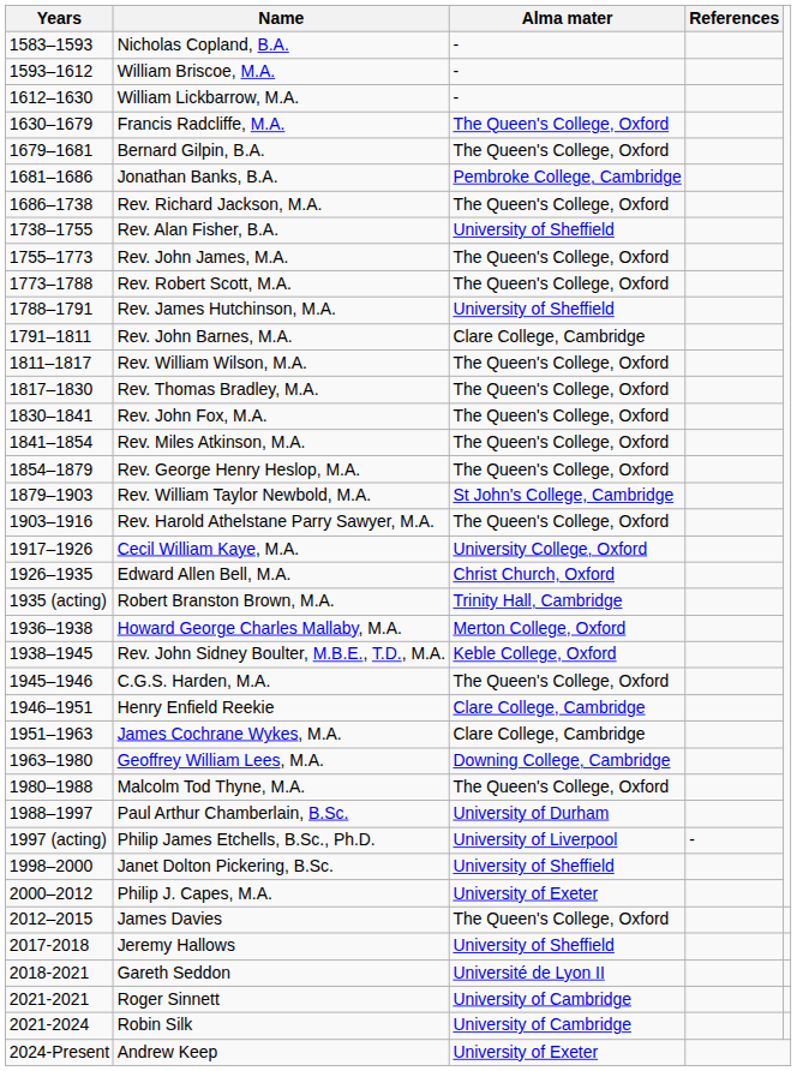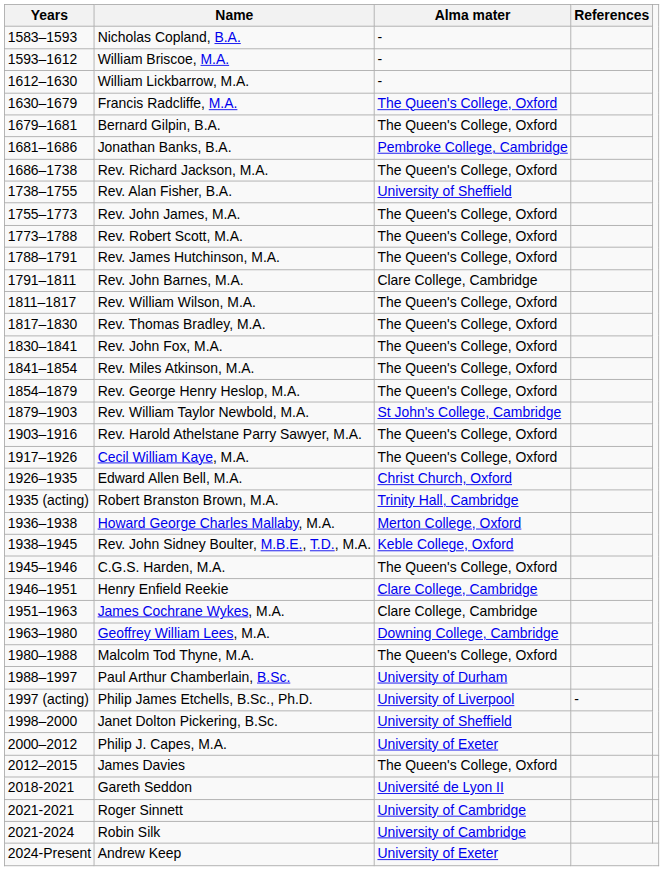 <table class="wikitable">
 <tr>
 <th>Years</th>
 <th>Name</th>
 <th>Alma mater</th>
 <th>References</th>
 </tr>
 <tr>
 <td>1583–1593</td>
 <td>Nicholas Copland, <a href='#'>B.A.</a></td>
 <td>-</td>
 <td></td>
 </tr>
 <tr>
 <td>1593–1612</td>
 <td>William Briscoe, <a href='#'>M.A.</a></td>
 <td>-</td>
 <td></td>
 </tr>
 <tr>
 <td>1612–1630</td>
 <td>William Lickbarrow, M.A.</td>
 <td>-</td>
 <td></td>
 </tr>
 <tr>
 <td>1630–1679</td>
 <td>Francis Radcliffe, <a href='#'>M.A.</a></td>
 <td><a href='#'>The Queen's College, Oxford</a></td>
 <td></td>
 </tr>
 <tr>
 <td>1679–1681</td>
 <td>Bernard Gilpin, B.A.</td>
 <td>The Queen's College, Oxford</td>
 <td></td>
 </tr>
 <tr>
 <td>1681–1686</td>
 <td>Jonathan Banks, B.A.</td>
 <td><a href='#'>Pembroke College, Cambridge</a></td>
 <td></td>
 </tr>
 <tr>
 <td>1686–1738</td>
 <td>Rev. Richard Jackson, M.A.</td>
 <td>The Queen's College, Oxford</td>
 <td></td>
 </tr>
 <tr>
 <td>1738–1755</td>
 <td>Rev. Alan Fisher, B.A.</td>
 <td><a href='#'>University of Sheffield</a></td>
 <td></td>
 </tr>
 <tr>
 <td>1755–1773</td>
 <td>Rev. John James, M.A.</td>
 <td>The Queen's College, Oxford</td>
 <td></td>
 </tr>
 <tr>
 <td>1773–1788</td>
 <td>Rev. Robert Scott, M.A.</td>
 <td>The Queen's College, Oxford</td>
 <td></td>
 </tr>
 <tr>
 <td>1788–1791</td>
 <td>Rev. James Hutchinson, M.A.</td>
-<td><a href='#'>University of Sheffield</a></td>
+<td>The Queen's College, Oxford</td>
 <td></td>
 </tr>
 <tr>
 <td>1791–1811</td>
 <td>Rev. John Barnes, M.A.</td>
 <td>Clare College, Cambridge</td>
 <td></td>
 </tr>
 <tr>
 <td>1811–1817</td>
 <td>Rev. William Wilson, M.A.</td>
 <td>The Queen's College, Oxford</td>
 <td></td>
 </tr>
 <tr>
 <td>1817–1830</td>
 <td>Rev. Thomas Bradley, M.A.</td>
 <td>The Queen's College, Oxford</td>
 <td></td>
 </tr>
 <tr>
 <td>1830–1841</td>
 <td>Rev. John Fox, M.A.</td>
 <td>The Queen's College, Oxford</td>
 <td></td>
 </tr>
 <tr>
 <td>1841–1854</td>
 <td>Rev. Miles Atkinson, M.A.</td>
 <td>The Queen's College, Oxford</td>
 <td></td>
 </tr>
 <tr>
 <td>1854–1879</td>
 <td>Rev. George Henry Heslop, M.A.</td>
 <td>The Queen's College, Oxford</td>
 <td></td>
 </tr>
 <tr>
 <td>1879–1903</td>
 <td>Rev. William Taylor Newbold, M.A.</td>
 <td><a href='#'>St John's College, Cambridge</a></td>
 <td></td>
 </tr>
 <tr>
 <td>1903–1916</td>
 <td>Rev. Harold Athelstane Parry Sawyer, M.A.</td>
 <td>The Queen's College, Oxford</td>
 <td></td>
 </tr>
 <tr>
 <td>1917–1926</td>
 <td><a href='#'>Cecil William Kaye</a>, M.A.</td>
-<td><a href='#'>University College, Oxford</a></td>
+<td>The Queen's College, Oxford</td>
 <td></td>
 </tr>
 <tr>
 <td>1926–1935</td>
 <td>Edward Allen Bell, M.A.</td>
 <td><a href='#'>Christ Church, Oxford</a></td>
 <td></td>
 </tr>
 <tr>
 <td>1935 (acting)</td>
 <td>Robert Branston Brown, M.A.</td>
 <td><a href='#'>Trinity Hall, Cambridge</a></td>
 <td></td>
 </tr>
 <tr>
 <td>1936–1938</td>
 <td><a href='#'>Howard George Charles Mallaby</a>, M.A.</td>
 <td><a href='#'>Merton College, Oxford</a></td>
 <td></td>
 </tr>
 <tr>
 <td>1938–1945</td>
 <td>Rev. John Sidney Boulter, <a href='#'>M.B.E.</a>, <a href='#'>T.D.</a>, M.A.</td>
 <td><a href='#'>Keble College, Oxford</a></td>
 <td></td>
 </tr>
 <tr>
 <td>1945–1946</td>
 <td>C.G.S. Harden, M.A.</td>
 <td>The Queen's College, Oxford</td>
 <td></td>
 </tr>
 <tr>
 <td>1946–1951</td>
 <td>Henry Enfield Reekie</td>
 <td><a href='#'>Clare College, Cambridge</a></td>
 <td></td>
 </tr>
 <tr>
 <td>1951–1963</td>
 <td><a href='#'>James Cochrane Wykes</a>, M.A.</td>
 <td>Clare College, Cambridge</td>
 <td></td>
 </tr>
 <tr>
 <td>1963–1980</td>
 <td><a href='#'>Geoffrey William Lees</a>, M.A.</td>
 <td><a href='#'>Downing College, Cambridge</a></td>
 <td></td>
 </tr>
 <tr>
 <td>1980–1988</td>
 <td>Malcolm Tod Thyne, M.A.</td>
 <td>The Queen's College, Oxford</td>
 <td></td>
 </tr>
 <tr>
 <td>1988–1997</td>
 <td>Paul Arthur Chamberlain, <a href='#'>B.Sc.</a></td>
 <td><a href='#'>University of Durham</a></td>
 <td></td>
 </tr>
 <tr>
 <td>1997 (acting)</td>
 <td>Philip James Etchells, B.Sc., Ph.D.</td>
 <td><a href='#'>University of Liverpool</a></td>
 <td>-</td>
 </tr>
 <tr>
 <td>1998–2000</td>
 <td>Janet Dolton Pickering, B.Sc.</td>
 <td><a href='#'>University of Sheffield</a></td>
 <td></td>
 </tr>
 <tr>
 <td>2000–2012</td>
 <td>Philip J. Capes, M.A.</td>
 <td><a href='#'>University of Exeter</a></td>
 <td></td>
 </tr>
 <tr>
 <td>2012–2015</td>
 <td>James Davies</td>
 <td>The Queen's College, Oxford</td>
 <td></td>
 <td></td>
 </tr>
 <tr>
-<td>2017-2018</td>
-<td>Jeremy Hallows</td>
-<td><a href='#'>University of Sheffield</a></td>
-<td></td>
-<td></td>
-</tr>
-<tr>
 <td>2018-2021</td>
 <td>Gareth Seddon</td>
 <td><a href='#'>Université de Lyon II</a></td>
 <td></td>
 <td></td>
 </tr>
 <tr>
 <td>2021-2021</td>
 <td>Roger Sinnett</td>
 <td><a href='#'>University of Cambridge</a></td>
 <td></td>
 <td></td>
 </tr>
 <tr>
 <td>2021-2024</td>
 <td>Robin Silk</td>
 <td><a href='#'>University of Cambridge</a></td>
 <td></td>
 <td></td>
 </tr>
 <tr>
 <td>2024-Present</td>
 <td>Andrew Keep</td>
 <td><a href='#'>University of Exeter</a></td>
 </tr>
 </table>
